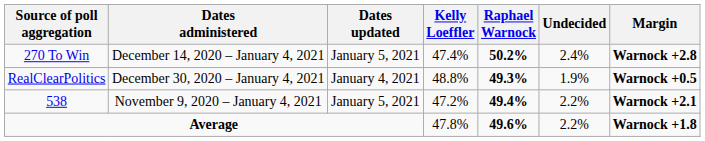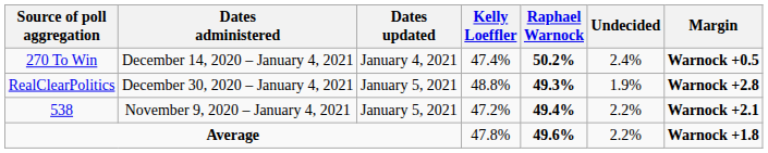 <table class="wikitable sortable" style="text-align:center;font-size:90%;line-height:17px">
 <tr>
 <th>Source of poll<br>aggregation</th>
 <th>Dates<br> administered</th>
 <th>Dates<br> updated</th>
 <th class="unsortable"><a href='#'>Kelly<br>Loeffler</a><br><small></small></th>
 <th class="unsortable"><a href='#'>Raphael<br>Warnock</a><br><small></small></th>
 <th class="unsortable">Undecided<br></th>
 <th>Margin</th>
 </tr>
 <tr>
 <td><a href='#'>270 To Win</a></td>
 <td>December 14, 2020 – January 4, 2021</td>
-<td>January 5, 2021</td>
+<td>January 4, 2021</td>
 <td>47.4%</td>
 <td><strong>50.2%</strong></td>
 <td>2.4%</td>
-<td><strong>Warnock +2.8</strong></td>
+<td><strong>Warnock +0.5</strong></td>
 </tr>
 <tr>
 <td><a href='#'>RealClearPolitics</a></td>
 <td>December 30, 2020 – January 4, 2021</td>
-<td>January 4, 2021</td>
+<td>January 5, 2021</td>
 <td>48.8%</td>
 <td><strong>49.3%</strong></td>
 <td>1.9%</td>
-<td><strong>Warnock +0.5</strong></td>
+<td><strong>Warnock +2.8</strong></td>
 </tr>
 <tr>
 <td><a href='#'>538</a></td>
 <td>November 9, 2020 – January 4, 2021</td>
 <td>January 5, 2021</td>
 <td>47.2%</td>
 <td><strong>49.4%</strong></td>
 <td>2.2%</td>
 <td><strong>Warnock +2.1</strong></td>
 </tr>
 <tr>
 <td colspan="3"><strong>Average</strong></td>
 <td>47.8%</td>
 <td><strong>49.6%</strong></td>
 <td>2.2%</td>
 <td><strong>Warnock +1.8</strong></td>
 </tr>
 </table>
